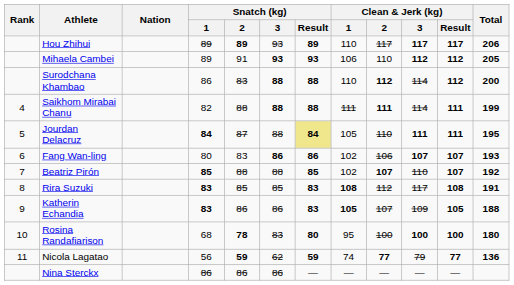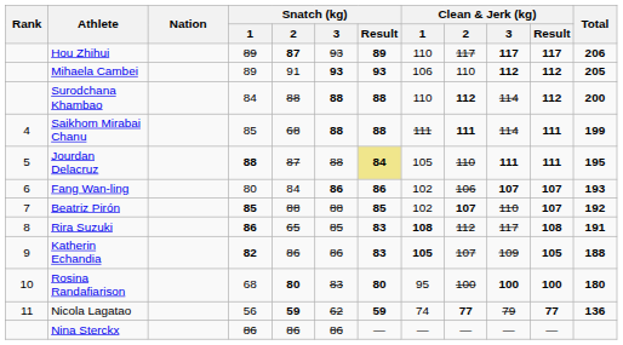 <table class="sortable nowrap wikitable" style="text-align:center">
 <tr>
 <th rowspan="2" width="50">Rank</th>
 <th rowspan="2" width="125">Athlete</th>
 <th rowspan="2" width="100">Nation</th>
 <th colspan="4">Snatch (kg)</th>
 <th colspan="4">Clean & Jerk (kg)</th>
 <th rowspan="2" width="50">Total</th>
 </tr>
 <tr>
 <th width="50">1</th>
 <th width="50">2</th>
 <th width="50">3</th>
 <th width="50">Result</th>
 <th width="50">1</th>
 <th width="50">2</th>
 <th width="50">3</th>
 <th width="50">Result</th>
 </tr>
 <tr>
 <td></td>
 <td align=left><a href='#'>Hou Zhihui</a></td>
 <td align=left></td>
 <td><s>89</s></td>
-<td><strong>89</strong></td>
+<td><strong>87</strong></td>
 <td><s>93</s></td>
 <td><strong>89</strong></td>
 <td>110</td>
 <td><s>117</s></td>
 <td><strong>117</strong></td>
 <td><strong>117</strong> </td>
 <td><strong>206</strong></td>
 </tr>
 <tr>
 <td></td>
 <td align=left><a href='#'>Mihaela Cambei</a></td>
 <td align=left></td>
 <td>89</td>
 <td>91</td>
 <td><strong>93</strong></td>
 <td><strong>93</strong></td>
 <td>106</td>
 <td>110</td>
 <td><strong>112</strong></td>
 <td><strong>112</strong></td>
 <td><strong>205</strong></td>
 </tr>
 <tr>
 <td></td>
 <td align=left><a href='#'>Surodchana Khambao</a></td>
 <td align=left></td>
-<td>86</td>
-<td><s>83</s></td>
+<td>84</td>
+<td><s>88</s></td>
 <td><strong>88</strong></td>
 <td><strong>88</strong></td>
 <td>110</td>
 <td><strong>112</strong></td>
 <td><s>114</s></td>
 <td><strong>112</strong></td>
 <td><strong>200</strong></td>
 </tr>
 <tr>
 <td>4</td>
 <td align=left><a href='#'>Saikhom Mirabai Chanu</a></td>
 <td align=left></td>
-<td>82</td>
-<td><s>88</s></td>
+<td>85</td>
+<td><s>68</s></td>
 <td><strong>88</strong></td>
 <td><strong>88</strong></td>
 <td><s>111</s></td>
 <td><strong>111</strong></td>
 <td><s>114</s></td>
 <td><strong>111</strong></td>
 <td><strong>199</strong></td>
 </tr>
 <tr>
 <td>5</td>
 <td align=left><a href='#'>Jourdan Delacruz</a></td>
 <td align=left></td>
-<td><strong>84</strong></td>
+<td><strong>88</strong></td>
 <td><s>87</s></td>
 <td><s>88</s></td>
 <td style="background: khaki;"><strong>84</strong></td>
 <td>105</td>
 <td><s>110</s></td>
 <td><strong>111</strong></td>
 <td><strong>111</strong></td>
 <td><strong>195</strong></td>
 </tr>
 <tr>
 <td>6</td>
 <td align=left><a href='#'>Fang Wan-ling</a></td>
 <td align=left></td>
 <td>80</td>
-<td>83</td>
+<td>84</td>
 <td><strong>86</strong></td>
 <td><strong>86</strong></td>
 <td>102</td>
 <td><s>106</s></td>
 <td><strong>107</strong></td>
 <td><strong>107</strong></td>
 <td><strong>193</strong></td>
 </tr>
 <tr>
 <td>7</td>
 <td align=left><a href='#'>Beatriz Pirón</a></td>
 <td align=left></td>
 <td><strong>85</strong></td>
 <td><s>88</s></td>
 <td><s>88</s></td>
 <td><strong>85</strong></td>
 <td>102</td>
 <td><strong>107</strong></td>
 <td><s>110</s></td>
 <td><strong>107</strong></td>
 <td><strong>192</strong></td>
 </tr>
 <tr>
 <td>8</td>
 <td align=left><a href='#'>Rira Suzuki</a></td>
 <td align=left></td>
-<td><strong>83</strong></td>
-<td><s>85</s></td>
+<td><strong>86</strong></td>
+<td><s>65</s></td>
 <td><s>85</s></td>
 <td><strong>83</strong></td>
 <td><strong>108</strong></td>
 <td><s>112</s></td>
 <td><s>117</s></td>
 <td><strong>108</strong></td>
 <td><strong>191</strong></td>
 </tr>
 <tr>
 <td>9</td>
 <td align=left><a href='#'>Katherin Echandia</a></td>
 <td align=left></td>
-<td><strong>83</strong></td>
+<td><strong>82</strong></td>
 <td><s>86</s></td>
 <td><s>86</s></td>
 <td><strong>83</strong></td>
 <td><strong>105</strong></td>
 <td><s>107</s></td>
 <td><s>109</s></td>
 <td><strong>105</strong></td>
 <td><strong>188</strong></td>
 </tr>
 <tr>
 <td>10</td>
 <td align=left><a href='#'>Rosina Randafiarison</a></td>
 <td align=left></td>
 <td>68</td>
-<td><strong>78</strong></td>
+<td><strong>80</strong></td>
 <td><s>83</s></td>
 <td><strong>80</strong></td>
 <td>95</td>
 <td><s>100</s></td>
 <td><strong>100</strong></td>
 <td><strong>100</strong></td>
 <td><strong>180</strong></td>
 </tr>
 <tr>
 <td>11</td>
 <td align=left>Nicola Lagatao</td>
 <td align=left></td>
 <td>56</td>
 <td><strong>59</strong></td>
 <td><s>62</s></td>
 <td><strong>59</strong></td>
 <td>74</td>
 <td><strong>77</strong></td>
 <td><s>79</s></td>
 <td><strong>77</strong></td>
 <td><strong>136</strong></td>
 </tr>
 <tr>
 <td></td>
 <td align=left><a href='#'>Nina Sterckx</a></td>
 <td align=left></td>
 <td><s>86</s></td>
 <td><s>86</s></td>
 <td><s>86</s></td>
 <td>—</td>
 <td>—</td>
 <td>—</td>
 <td>—</td>
 <td>—</td>
 <td></td>
 </tr>
 </table>
